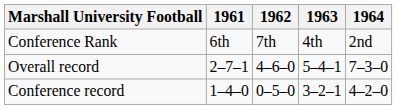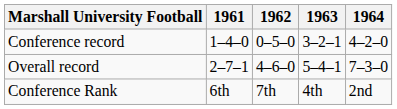 <table class="wikitable" border="1">
 <tr>
 <th>Marshall University Football</th>
 <th>1961</th>
 <th>1962</th>
 <th>1963</th>
 <th>1964</th>
 </tr>
 <tr>
-<td>Conference Rank</td>
-<td>6th</td>
-<td>7th</td>
-<td>4th</td>
-<td>2nd</td>
+<td>Conference record</td>
+<td>1–4–0</td>
+<td>0–5–0</td>
+<td>3–2–1</td>
+<td>4–2–0</td>
 </tr>
 <tr>
 <td>Overall record</td>
 <td>2–7–1</td>
 <td>4–6–0</td>
 <td>5–4–1</td>
 <td>7–3–0</td>
 </tr>
 <tr>
-<td>Conference record</td>
-<td>1–4–0</td>
-<td>0–5–0</td>
-<td>3–2–1</td>
-<td>4–2–0</td>
+<td>Conference Rank</td>
+<td>6th</td>
+<td>7th</td>
+<td>4th</td>
+<td>2nd</td>
 </tr>
 </table>
